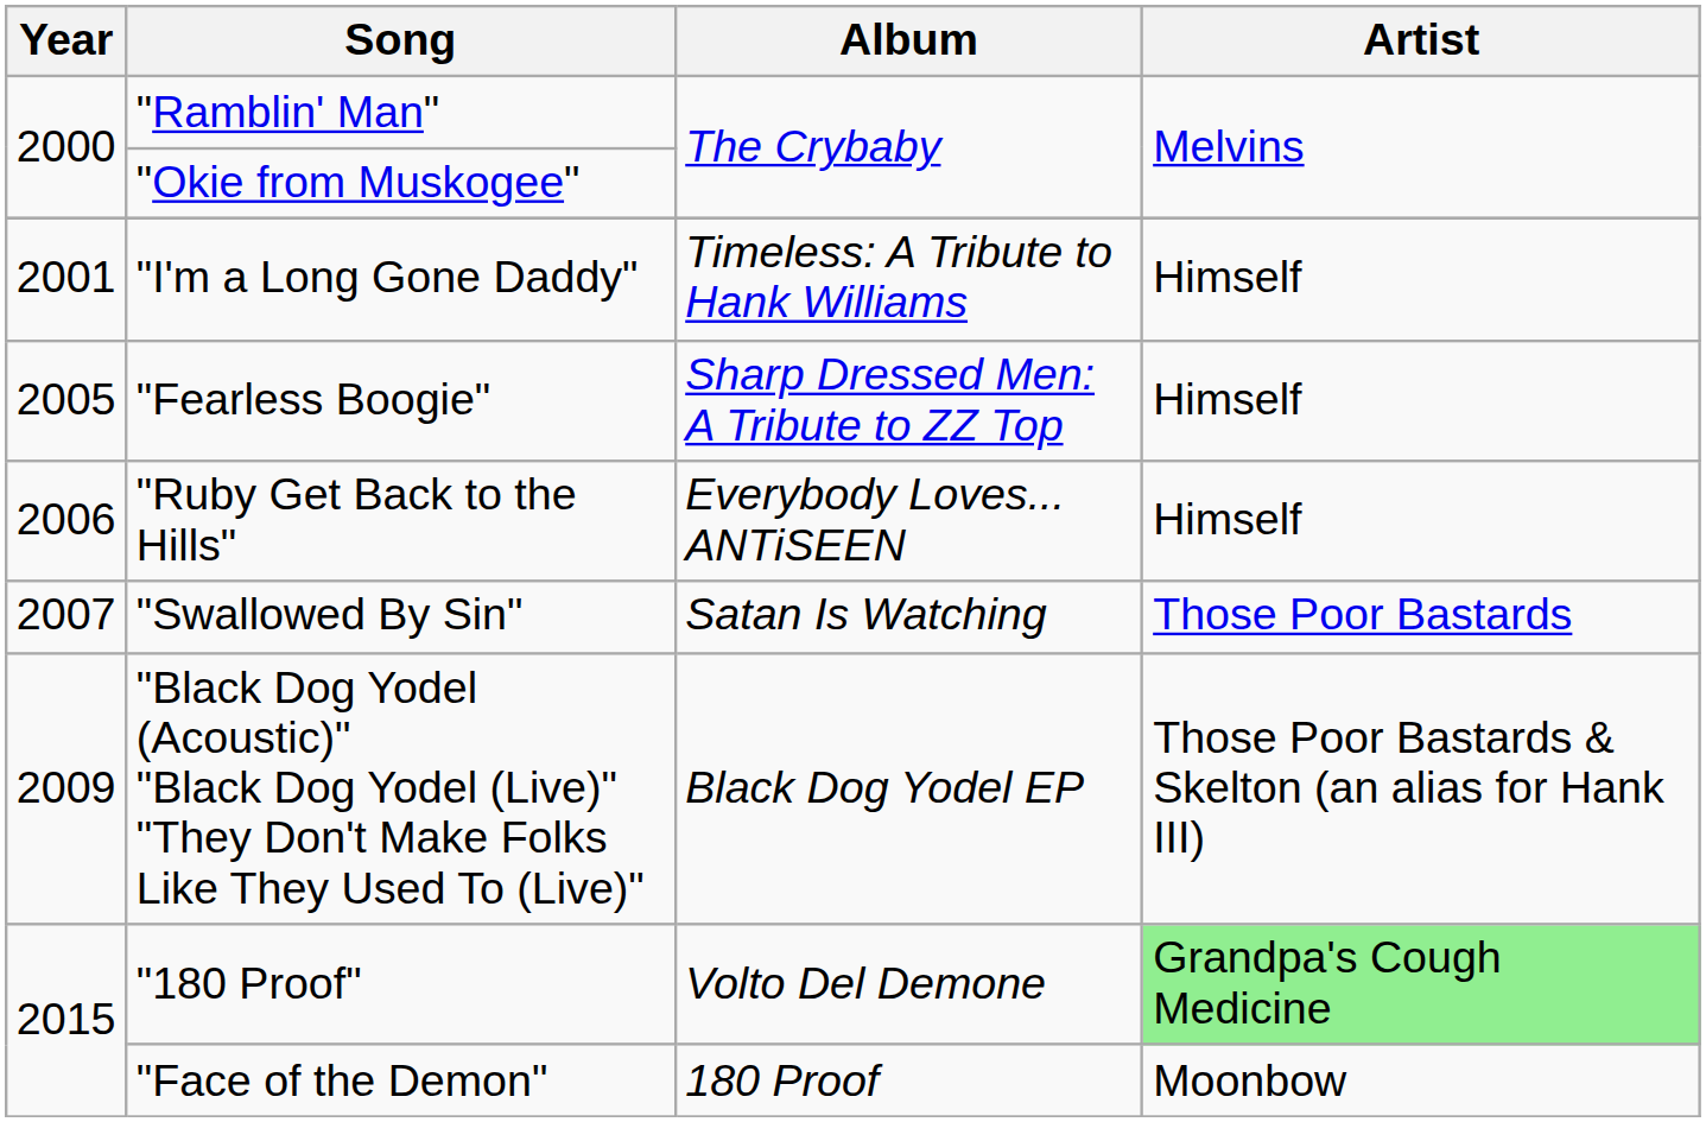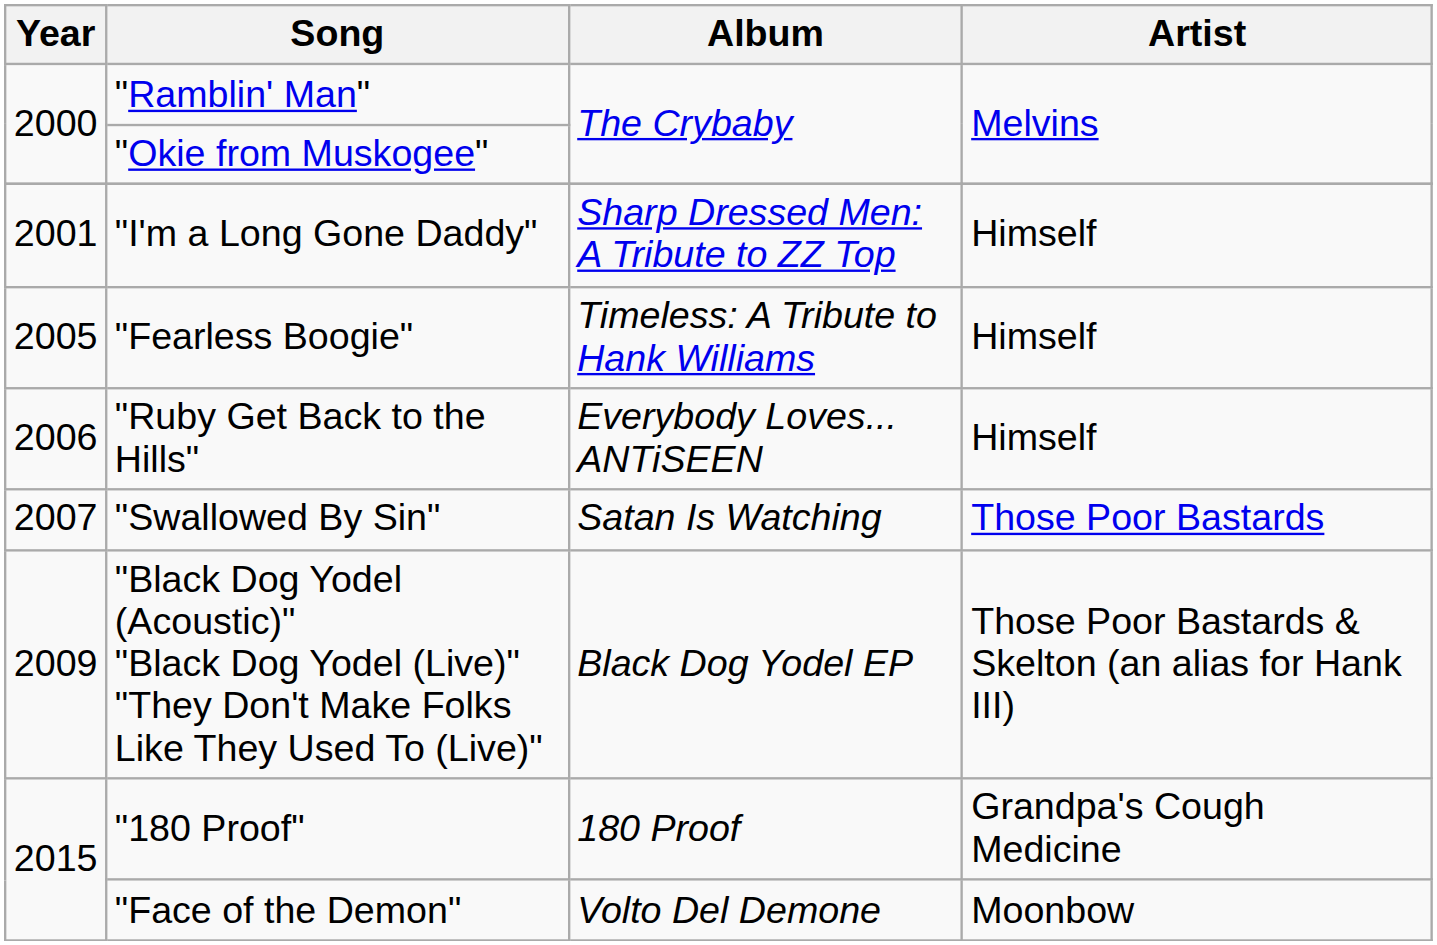 <table class="wikitable">
 <tr>
 <th>Year</th>
 <th>Song</th>
 <th>Album</th>
 <th>Artist</th>
 </tr>
 <tr>
 <td rowspan="2">2000</td>
 <td>"<a href='#'>Ramblin' Man</a>"</td>
 <td rowspan="2"><em><a href='#'>The Crybaby</a></em></td>
 <td rowspan="2"><a href='#'>Melvins</a></td>
 </tr>
 <tr>
 <td>"<a href='#'>Okie from Muskogee</a>"</td>
 </tr>
 <tr>
 </tr>
 <tr>
 </tr>
 <tr>
 <td>2001</td>
 <td>"I'm a Long Gone Daddy"</td>
-<td><em>Timeless: A Tribute to <a href='#'>Hank Williams</a></em></td>
+<td><em><a href='#'>Sharp Dressed Men: A Tribute to ZZ Top</a></em></td>
 <td>Himself</td>
 </tr>
 <tr>
 <td>2005</td>
 <td>"Fearless Boogie"</td>
-<td><em><a href='#'>Sharp Dressed Men: A Tribute to ZZ Top</a></em></td>
+<td><em>Timeless: A Tribute to <a href='#'>Hank Williams</a></em></td>
 <td>Himself</td>
 </tr>
 <tr>
 <td>2006</td>
 <td>"Ruby Get Back to the Hills"</td>
 <td><em>Everybody Loves... ANTiSEEN</em></td>
 <td>Himself</td>
 </tr>
 <tr>
 <td>2007</td>
 <td>"Swallowed By Sin"</td>
 <td><em>Satan Is Watching</em></td>
 <td><a href='#'>Those Poor Bastards</a></td>
 </tr>
 <tr>
 <td>2009</td>
 <td>"Black Dog Yodel (Acoustic)"<br>"Black Dog Yodel (Live)"<br>"They Don't Make Folks Like They Used To (Live)"</td>
 <td><em>Black Dog Yodel EP</em></td>
 <td>Those Poor Bastards & Skelton (an alias for Hank III)</td>
 </tr>
 <tr>
 <td rowspan="2">2015</td>
 <td>"180 Proof"</td>
-<td><em> Volto Del Demone</em></td>
-<td style="background: lightgreen;">Grandpa's Cough Medicine</td>
+<td><em>180 Proof</em></td>
+<td>Grandpa's Cough Medicine</td>
 </tr>
 <tr>
 <td>"Face of the Demon"</td>
-<td><em>180 Proof</em></td>
+<td><em> Volto Del Demone</em></td>
 <td>Moonbow</td>
 </tr>
 </table>
